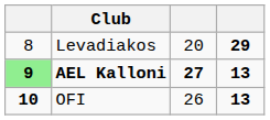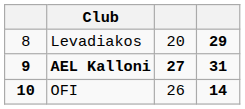 <table class="wikitable" style="text-align:center">
 <tr>
 <th width=30></th>
 <th>Club</th>
 <th width=30></th>
 <th width=30></th>
 </tr>
 <tr>
 <td>8</td>
 <td align=left>Levadiakos</td>
 <td>20</td>
 <td><strong>29</strong></td>
 </tr>
 <tr>
-<td style="background: lightgreen;"><strong>9</strong></td>
+<td><strong>9</strong></td>
 <td align=left><strong>AEL Kalloni</strong></td>
 <td><strong>27</strong></td>
-<td><strong>13</strong></td>
+<td><strong>31</strong></td>
 </tr>
 <tr>
 <td><strong>10</strong></td>
 <td align=left>OFI</td>
 <td>26</td>
-<td><strong>13</strong></td>
+<td><strong>14</strong></td>
 </tr>
 </table>
